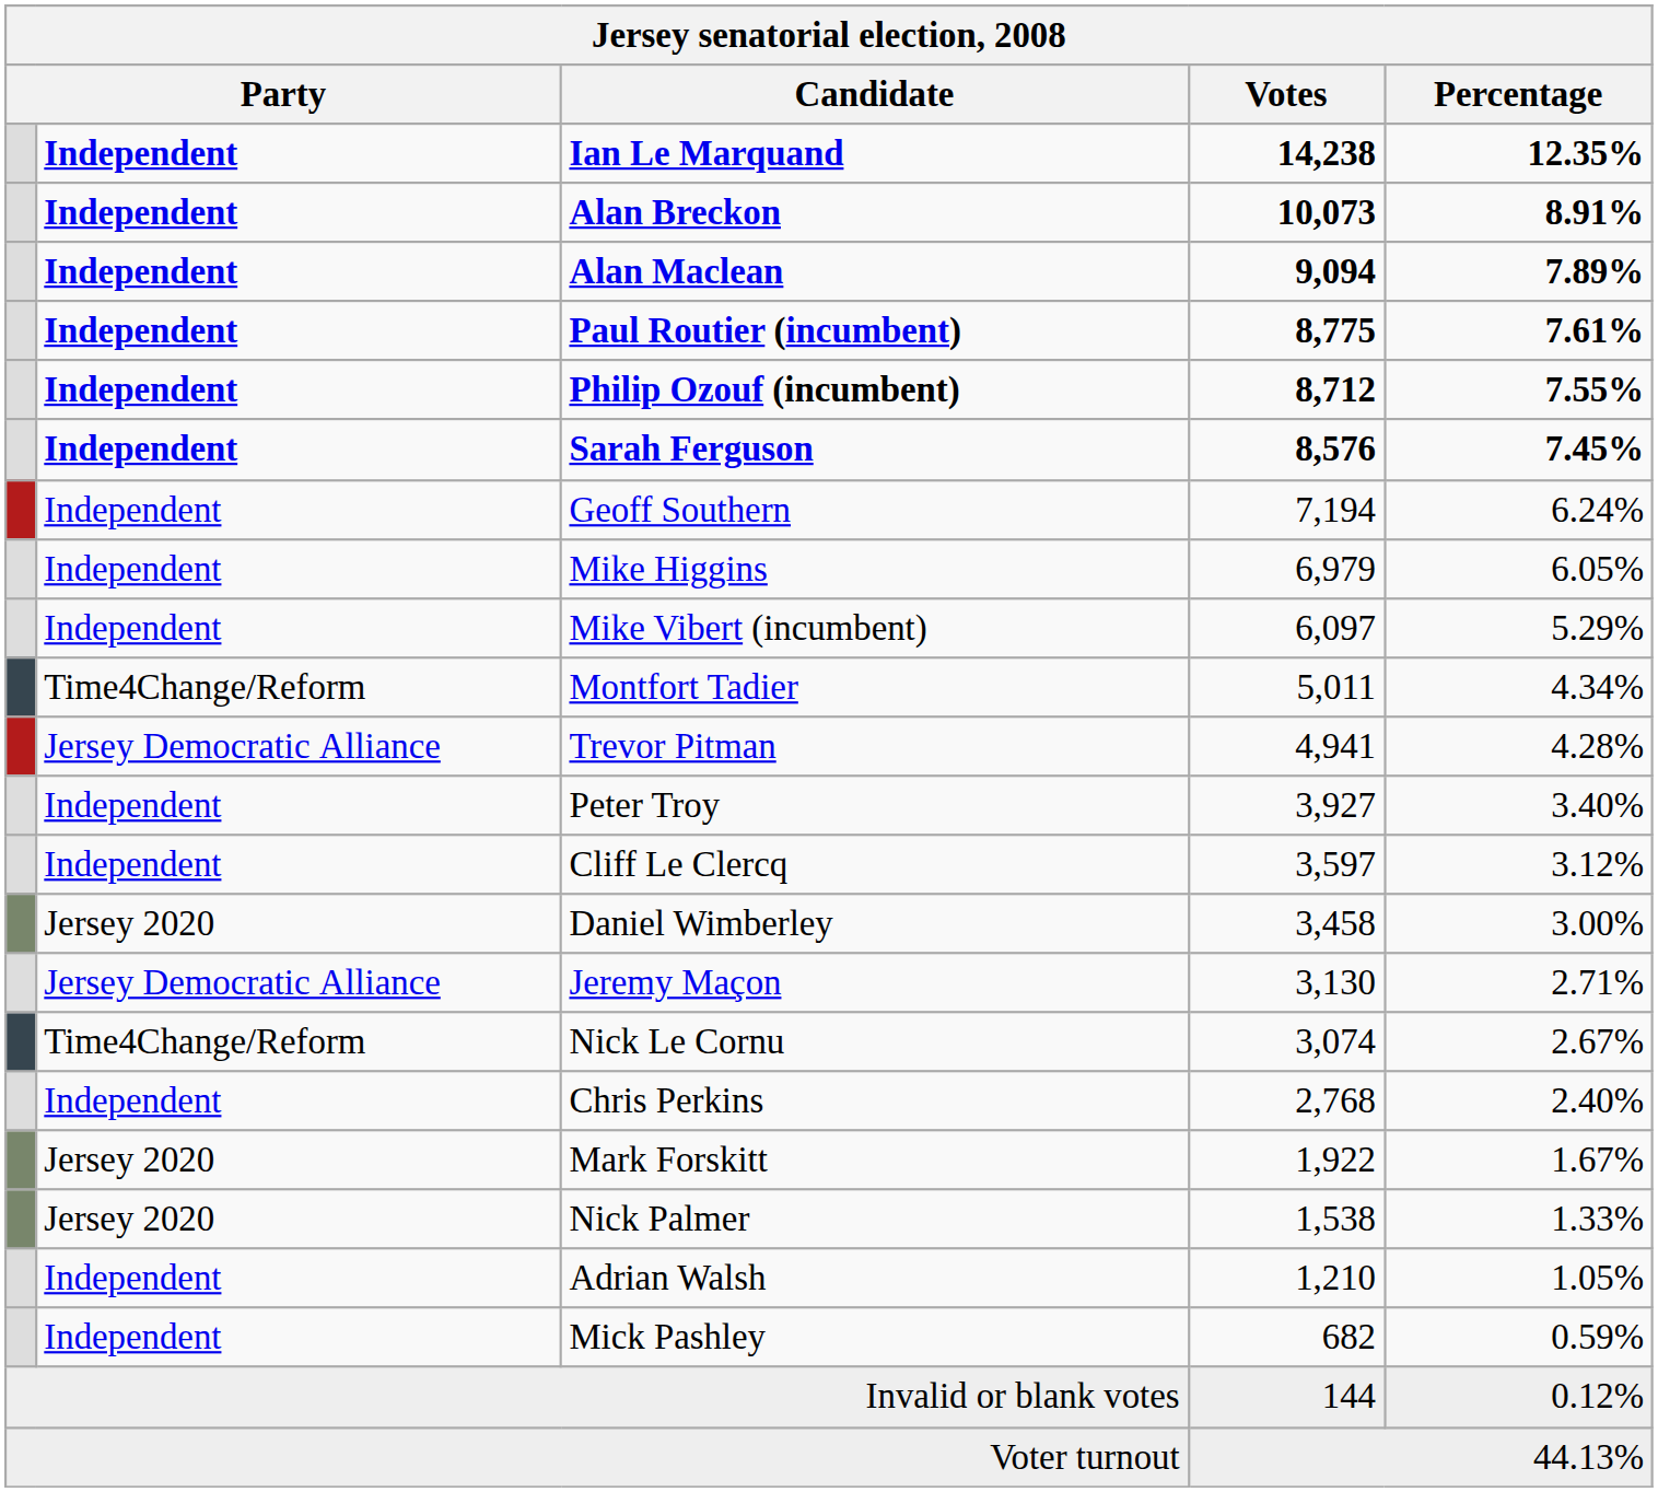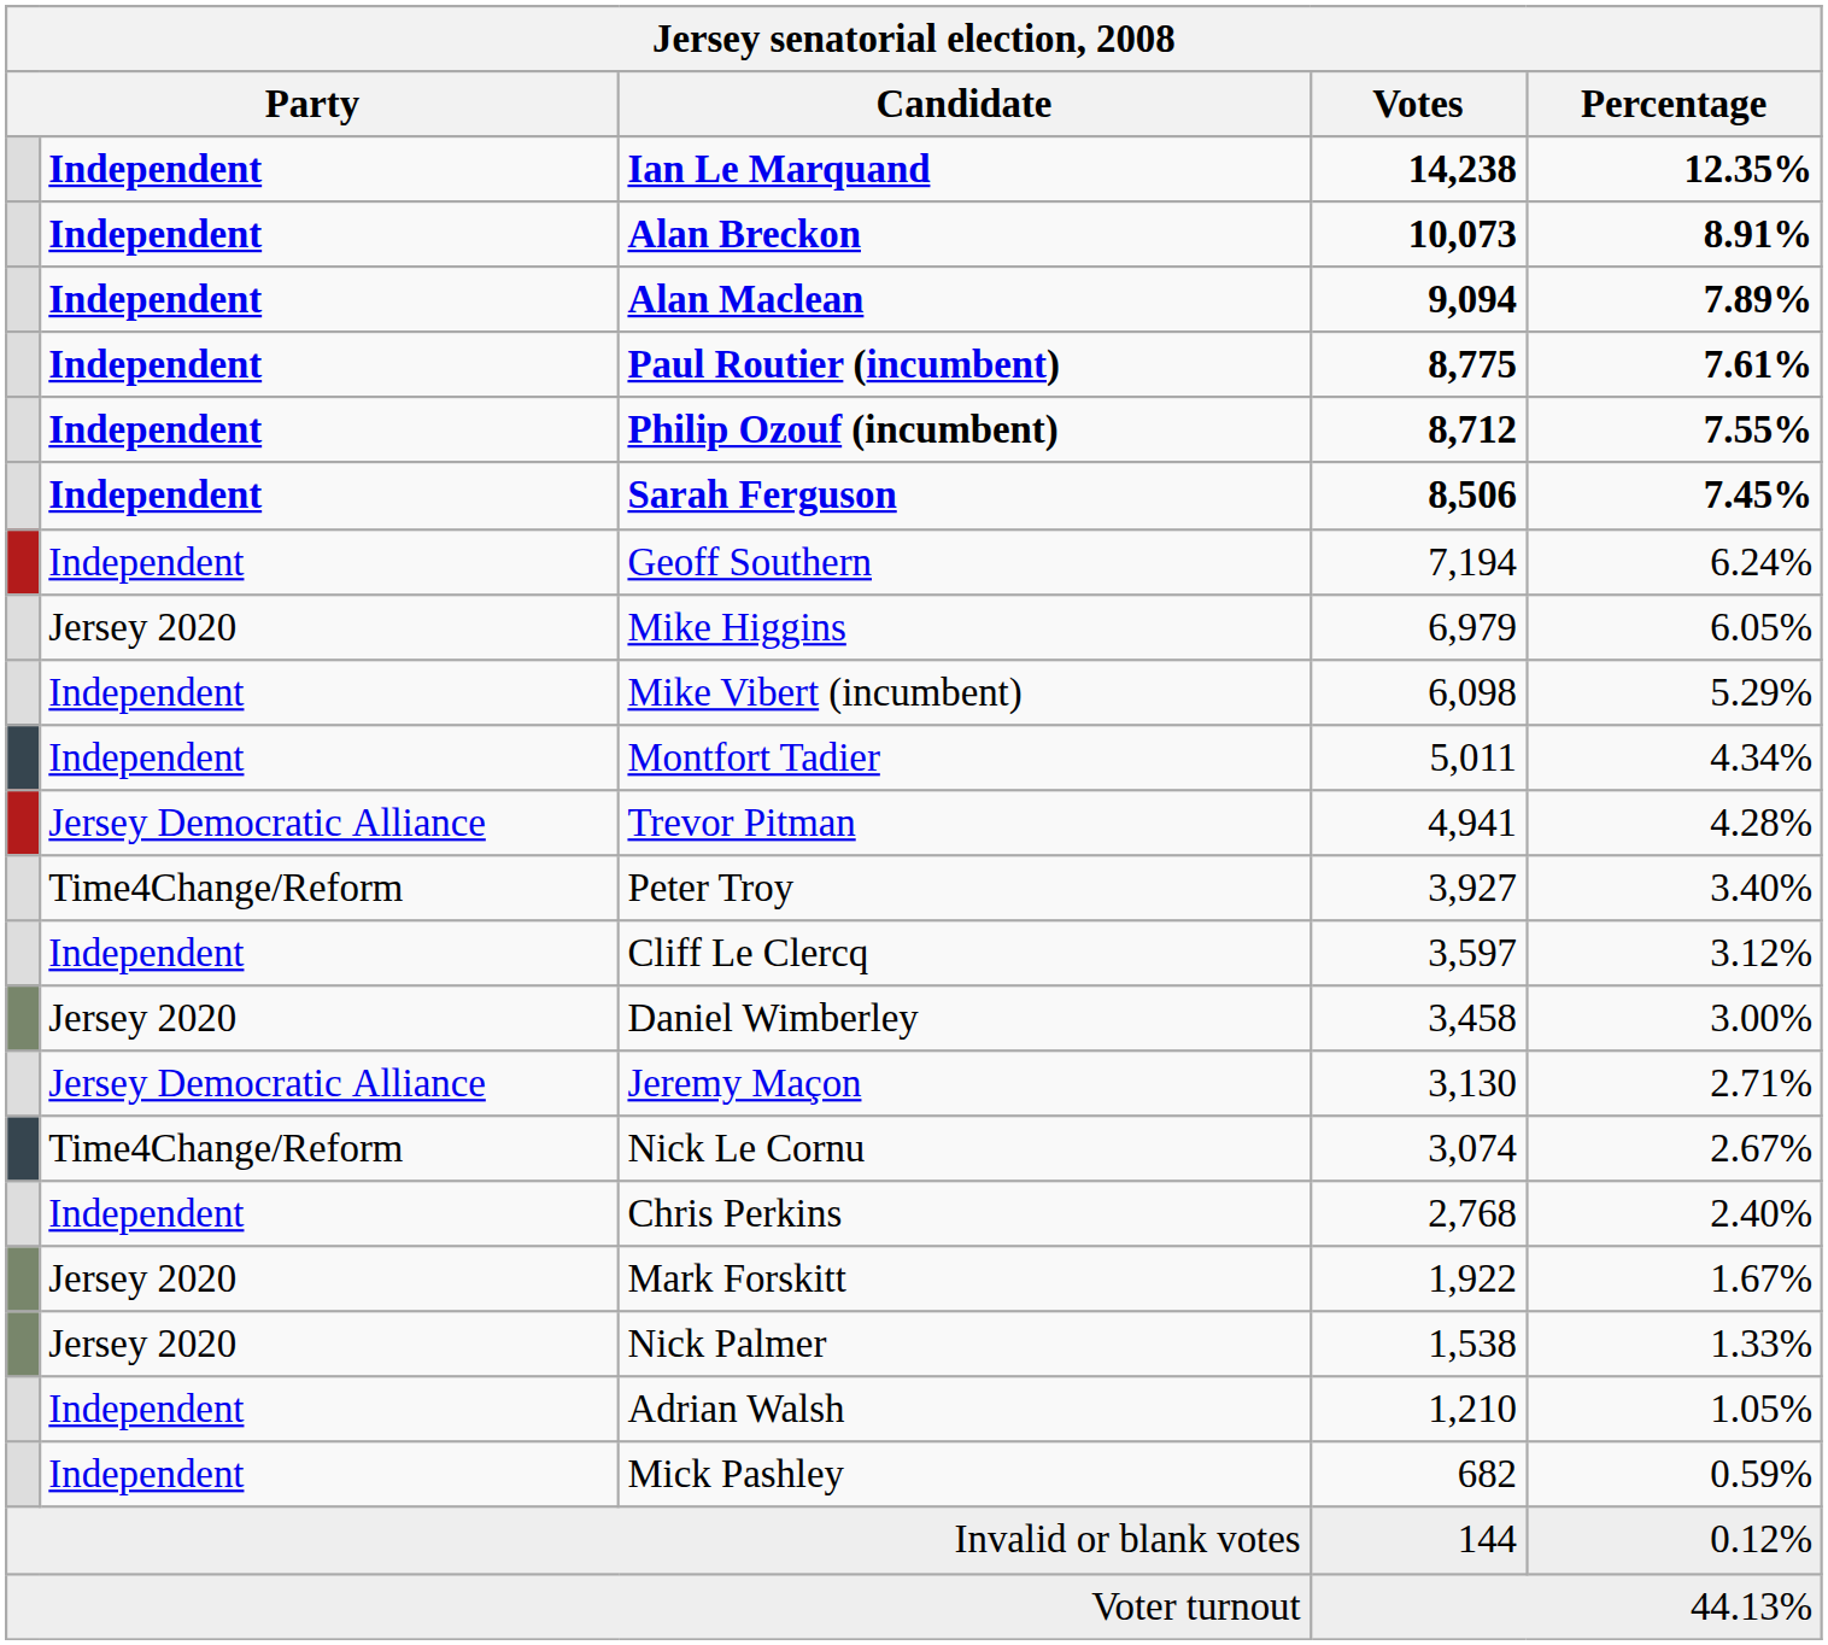 <table class="wikitable" style="font-size: 95%;">
 <tr style="background-color:#E9E9E9">
 <th colspan="5">Jersey senatorial election, 2008</th>
 </tr>
 <tr bgcolor="#EEEEEE" align="center">
 <th colspan=2 style="width: 15em">Party</th>
 <th style="width: 17em">Candidate</th>
 <th style="width: 5em">Votes</th>
 <th style="width: 7em">Percentage</th>
 </tr>
 <tr>
 <th style="background-color:#DDDDDD; width: 3px"></th>
 <td style="width: 130px"><strong><a href='#'>Independent</a></strong></td>
 <td><strong><a href='#'>Ian Le Marquand</a></strong></td>
 <td align="right"><strong>14,238</strong></td>
 <td align="right"><strong>12.35%</strong></td>
 </tr>
 <tr>
 <th style="background-color:#DDDDDD; width: 3px"></th>
 <td style="width: 130px"><strong><a href='#'>Independent</a></strong></td>
 <td><strong><a href='#'>Alan Breckon</a></strong></td>
 <td align="right"><strong>10,073</strong></td>
 <td align="right"><strong>8.91%</strong></td>
 </tr>
 <tr>
 <th style="background-color:#DDDDDD; width: 3px"></th>
 <td style="width: 130px"><strong><a href='#'>Independent</a></strong></td>
 <td><strong><a href='#'>Alan Maclean</a></strong></td>
 <td align="right"><strong>9,094</strong></td>
 <td align="right"><strong>7.89%</strong></td>
 </tr>
 <tr>
 <th style="background-color:#DDDDDD; width: 3px"></th>
 <td style="width: 130px"><strong><a href='#'>Independent</a></strong></td>
 <td><strong><a href='#'>Paul Routier</a> (<a href='#'>incumbent</a>)</strong></td>
 <td align="right"><strong>8,775</strong></td>
 <td align="right"><strong>7.61%</strong></td>
 </tr>
 <tr>
 <th style="background-color:#DDDDDD; width: 3px"></th>
 <td style="width: 130px"><strong><a href='#'>Independent</a></strong></td>
 <td><strong><a href='#'>Philip Ozouf</a> (incumbent)</strong></td>
 <td align="right"><strong>8,712</strong></td>
 <td align="right"><strong>7.55%</strong></td>
 </tr>
 <tr>
 <th style="background-color:#DDDDDD; width: 3px"></th>
 <td style="width: 130px"><strong><a href='#'>Independent</a></strong></td>
 <td><strong><a href='#'>Sarah Ferguson</a></strong></td>
-<td align="right"><strong>8,576</strong></td>
+<td align="right"><strong>8,506</strong></td>
 <td align="right"><strong>7.45%</strong></td>
 </tr>
 <tr>
 <th style="background-color:#B31B1B; width: 3px"></th>
 <td style="width: 130px"><a href='#'>Independent</a></td>
 <td><a href='#'>Geoff Southern</a></td>
 <td align="right">7,194</td>
 <td align="right">6.24%</td>
 </tr>
 <tr>
 <th style="background-color:#DDDDDD; width: 3px"></th>
-<td style="width: 130px"><a href='#'>Independent</a></td>
+<td style="width: 130px">Jersey 2020</td>
 <td><a href='#'>Mike Higgins</a></td>
 <td align="right">6,979</td>
 <td align="right">6.05%</td>
 </tr>
 <tr>
 <th style="background-color:#DDDDDD; width: 3px"></th>
 <td style="width: 130px"><a href='#'>Independent</a></td>
 <td><a href='#'>Mike Vibert</a> (incumbent)</td>
-<td align="right">6,097</td>
+<td align="right">6,098</td>
 <td align="right">5.29%</td>
 </tr>
 <tr>
 <th style="background-color:#36454F; width: 3px"></th>
-<td style="width: 130px">Time4Change/Reform</td>
+<td style="width: 130px"><a href='#'>Independent</a></td>
 <td><a href='#'>Montfort Tadier</a></td>
 <td align="right">5,011</td>
 <td align="right">4.34%</td>
 </tr>
 <tr>
 <th style="background-color:#B31B1B; width: 3px"></th>
 <td style="width: 130px"><a href='#'>Jersey Democratic Alliance</a></td>
 <td><a href='#'>Trevor Pitman</a></td>
 <td align="right">4,941</td>
 <td align="right">4.28%</td>
 </tr>
 <tr>
 <th style="background-color:#DDDDDD; width: 3px"></th>
-<td style="width: 130px"><a href='#'>Independent</a></td>
+<td style="width: 130px">Time4Change/Reform</td>
 <td>Peter Troy</td>
 <td align="right">3,927</td>
 <td align="right">3.40%</td>
 </tr>
 <tr>
 <th style="background-color:#DDDDDD; width: 3px"></th>
 <td style="width: 130px"><a href='#'>Independent</a></td>
 <td>Cliff Le Clercq</td>
 <td align="right">3,597</td>
 <td align="right">3.12%</td>
 </tr>
 <tr>
 <th style="background-color:#78866B; width: 3px"></th>
 <td style="width: 130px">Jersey 2020</td>
 <td>Daniel Wimberley</td>
 <td align="right">3,458</td>
 <td align="right">3.00%</td>
 </tr>
 <tr>
 <th style="background-color:#DDDDDD; width: 3px"></th>
 <td style="width: 130px"><a href='#'>Jersey Democratic Alliance</a></td>
 <td><a href='#'>Jeremy Maçon</a></td>
 <td align="right">3,130</td>
 <td align="right">2.71%</td>
 </tr>
 <tr>
 <th style="background-color:#36454F; width: 3px"></th>
 <td style="width: 130px">Time4Change/Reform</td>
 <td>Nick Le Cornu</td>
 <td align="right">3,074</td>
 <td align="right">2.67%</td>
 </tr>
 <tr>
 <th style="background-color:#DDDDDD; width: 3px"></th>
 <td style="width: 130px"><a href='#'>Independent</a></td>
 <td>Chris Perkins</td>
 <td align="right">2,768</td>
 <td align="right">2.40%</td>
 </tr>
 <tr>
 <th style="background-color:#78866B; width: 3px"></th>
 <td style="width: 130px">Jersey 2020</td>
 <td>Mark Forskitt</td>
 <td align="right">1,922</td>
 <td align="right">1.67%</td>
 </tr>
 <tr>
 <th style="background-color:#78866B; width: 3px"></th>
 <td style="width: 130px">Jersey 2020</td>
 <td>Nick Palmer</td>
 <td align="right">1,538</td>
 <td align="right">1.33%</td>
 </tr>
 <tr>
 <th style="background-color:#DDDDDD; width: 3px"></th>
 <td style="width: 130px"><a href='#'>Independent</a></td>
 <td>Adrian Walsh</td>
 <td align="right">1,210</td>
 <td align="right">1.05%</td>
 </tr>
 <tr>
 <th style="background-color:#DDDDDD; width: 3px"></th>
 <td style="width: 130px"><a href='#'>Independent</a></td>
 <td>Mick Pashley</td>
 <td align="right">682</td>
 <td align="right">0.59%</td>
 </tr>
 <tr bgcolor="#EEEEEE">
 <td colspan="3" align="right">Invalid or blank votes</td>
 <td align="right">144</td>
 <td align="right">0.12%</td>
 </tr>
 <tr bgcolor="#EEEEEE">
 <td colspan="3" align="right">Voter turnout</td>
 <td colspan="2" align="right">44.13%</td>
 </tr>
 </table>
